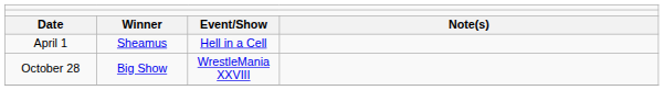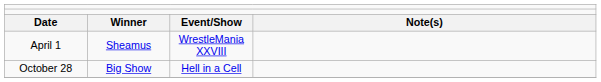 <table class="wikitable" style="text-align:center; width:100%;">
 <tr>
 <td colspan="5"></td>
 </tr>
 <tr>
 <td colspan="5"><strong></strong></td>
 </tr>
 <tr>
 <th width=14%>Date</th>
 <th width=14%>Winner</th>
 <th width=14%>Event/Show</th>
 <th width=58%>Note(s)</th>
 </tr>
 <tr>
 <td>April 1</td>
 <td><a href='#'>Sheamus</a></td>
-<td><a href='#'>Hell in a Cell</a></td>
+<td><a href='#'>WrestleMania XXVIII</a></td>
 <td></td>
 </tr>
 <tr>
 <td>October 28</td>
 <td><a href='#'>Big Show</a></td>
-<td><a href='#'>WrestleMania XXVIII</a></td>
+<td><a href='#'>Hell in a Cell</a></td>
 <td></td>
 </tr>
 <tr>
 </tr>
 </table>
